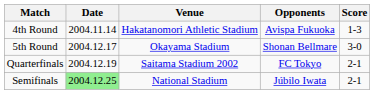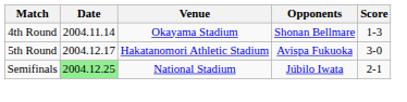 <table class="wikitable" style="text-align:center;">
 <tr>
 <th>Match</th>
 <th>Date</th>
 <th>Venue</th>
 <th>Opponents</th>
 <th>Score</th>
 </tr>
 <tr>
 <td>4th Round</td>
 <td>2004.11.14</td>
-<td><a href='#'>Hakatanomori Athletic Stadium</a></td>
-<td><a href='#'>Avispa Fukuoka</a></td>
+<td><a href='#'>Okayama Stadium</a></td>
+<td><a href='#'>Shonan Bellmare</a></td>
 <td>1-3</td>
 </tr>
 <tr>
 <td>5th Round</td>
 <td>2004.12.17</td>
-<td><a href='#'>Okayama Stadium</a></td>
-<td><a href='#'>Shonan Bellmare</a></td>
+<td><a href='#'>Hakatanomori Athletic Stadium</a></td>
+<td><a href='#'>Avispa Fukuoka</a></td>
 <td>3-0</td>
-</tr>
-<tr>
-<td>Quarterfinals</td>
-<td>2004.12.19</td>
-<td><a href='#'>Saitama Stadium 2002</a></td>
-<td><a href='#'>FC Tokyo</a></td>
-<td>2-1</td>
 </tr>
 <tr>
 <td>Semifinals</td>
 <td style="background: lightgreen;">2004.12.25</td>
 <td><a href='#'>National Stadium</a></td>
 <td><a href='#'>Júbilo Iwata</a></td>
 <td>2-1</td>
 </tr>
 </table>
